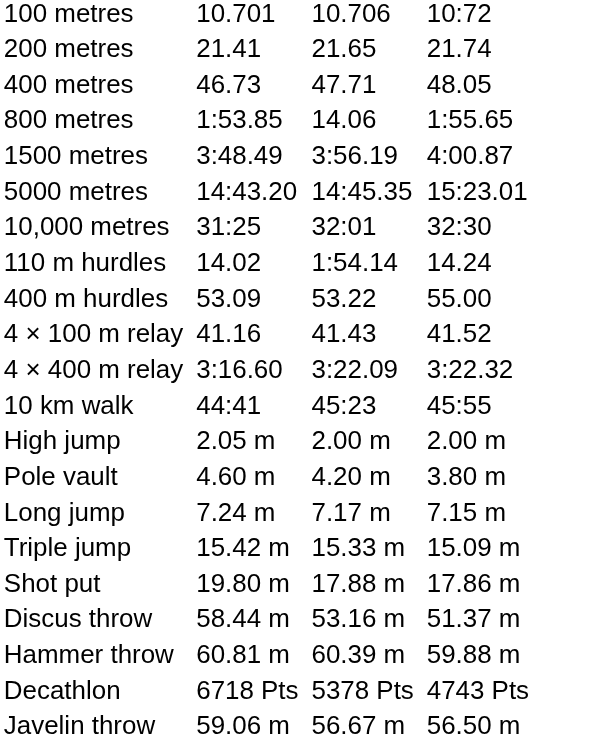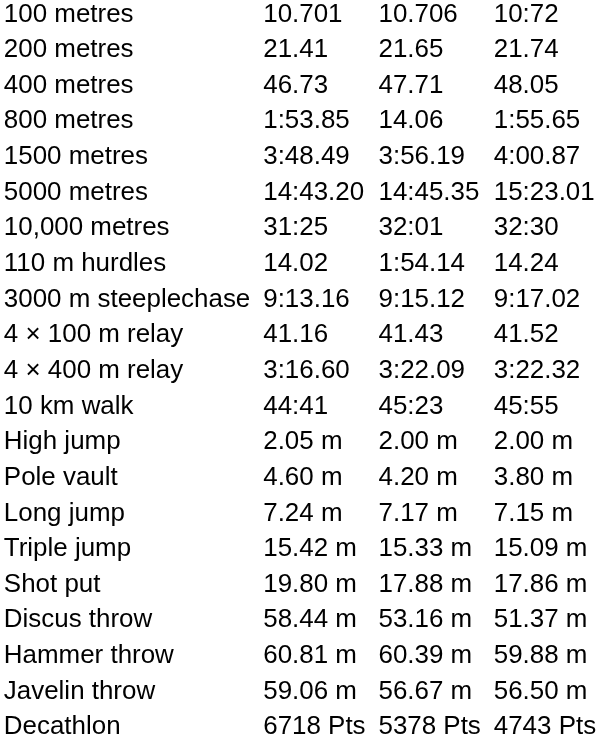 <table>
 <tr>
 <td>100 metres</td>
 <td></td>
 <td>10.701</td>
 <td></td>
 <td>10.706</td>
 <td></td>
 <td>10:72</td>
 </tr>
 <tr>
 <td>200 metres</td>
 <td></td>
 <td>21.41</td>
 <td></td>
 <td>21.65</td>
 <td></td>
 <td>21.74</td>
 </tr>
 <tr>
 <td>400 metres</td>
 <td></td>
 <td>46.73</td>
 <td></td>
 <td>47.71</td>
 <td></td>
 <td>48.05</td>
 </tr>
 <tr>
 <td>800 metres</td>
 <td></td>
 <td>1:53.85</td>
 <td></td>
 <td>14.06</td>
 <td></td>
 <td>1:55.65</td>
 </tr>
 <tr>
 <td>1500 metres</td>
 <td></td>
 <td>3:48.49</td>
 <td></td>
 <td>3:56.19</td>
 <td></td>
 <td>4:00.87</td>
 </tr>
 <tr>
 <td>5000 metres</td>
 <td></td>
 <td>14:43.20</td>
 <td></td>
 <td>14:45.35</td>
 <td></td>
 <td>15:23.01</td>
 </tr>
 <tr>
 <td>10,000 metres</td>
 <td></td>
 <td>31:25</td>
 <td></td>
 <td>32:01</td>
 <td></td>
 <td>32:30</td>
 </tr>
 <tr>
 <td>110 m hurdles</td>
 <td></td>
 <td>14.02</td>
 <td></td>
 <td>1:54.14</td>
 <td></td>
 <td>14.24</td>
 </tr>
 <tr>
-<td>400 m hurdles</td>
+<td>3000 m steeplechase</td>
 <td></td>
-<td>53.09</td>
+<td>9:13.16</td>
 <td></td>
-<td>53.22</td>
+<td>9:15.12</td>
 <td></td>
-<td>55.00</td>
+<td>9:17.02</td>
 </tr>
 <tr>
 <td>4 × 100 m relay</td>
 <td></td>
 <td>41.16</td>
 <td></td>
 <td>41.43</td>
 <td></td>
 <td>41.52</td>
 </tr>
 <tr>
 <td>4 × 400 m relay</td>
 <td></td>
 <td>3:16.60</td>
 <td></td>
 <td>3:22.09</td>
 <td></td>
 <td>3:22.32</td>
 </tr>
 <tr>
 <td>10 km walk</td>
 <td></td>
 <td>44:41</td>
 <td></td>
 <td>45:23</td>
 <td></td>
 <td>45:55</td>
 </tr>
 <tr>
 <td>High jump</td>
 <td></td>
 <td>2.05 m</td>
 <td></td>
 <td>2.00 m</td>
 <td></td>
 <td>2.00 m</td>
 </tr>
 <tr>
 <td>Pole vault</td>
 <td></td>
 <td>4.60 m</td>
 <td></td>
 <td>4.20 m</td>
 <td></td>
 <td>3.80 m</td>
 </tr>
 <tr>
 <td>Long jump</td>
 <td></td>
 <td>7.24 m</td>
 <td></td>
 <td>7.17 m</td>
 <td></td>
 <td>7.15 m</td>
 </tr>
 <tr>
 <td>Triple jump</td>
 <td></td>
 <td>15.42 m</td>
 <td></td>
 <td>15.33 m</td>
 <td></td>
 <td>15.09 m</td>
 </tr>
 <tr>
 <td>Shot put</td>
 <td></td>
 <td>19.80 m</td>
 <td></td>
 <td>17.88 m</td>
 <td></td>
 <td>17.86 m</td>
 </tr>
 <tr>
 <td>Discus throw</td>
 <td></td>
 <td>58.44 m</td>
 <td></td>
 <td>53.16 m</td>
 <td></td>
 <td>51.37 m</td>
 </tr>
 <tr>
 <td>Hammer throw</td>
 <td></td>
 <td>60.81 m</td>
 <td></td>
 <td>60.39 m</td>
 <td></td>
 <td>59.88 m</td>
 </tr>
 <tr>
+<td>Javelin throw</td>
+<td></td>
+<td>59.06 m</td>
+<td></td>
+<td>56.67 m</td>
+<td></td>
+<td>56.50 m</td>
+</tr>
+<tr>
 <td>Decathlon</td>
 <td></td>
 <td>6718 Pts</td>
 <td></td>
 <td>5378 Pts</td>
 <td></td>
 <td>4743 Pts</td>
 </tr>
-<tr>
-<td>Javelin throw</td>
-<td></td>
-<td>59.06 m</td>
-<td></td>
-<td>56.67 m</td>
-<td></td>
-<td>56.50 m</td>
-</tr>
 </table>
